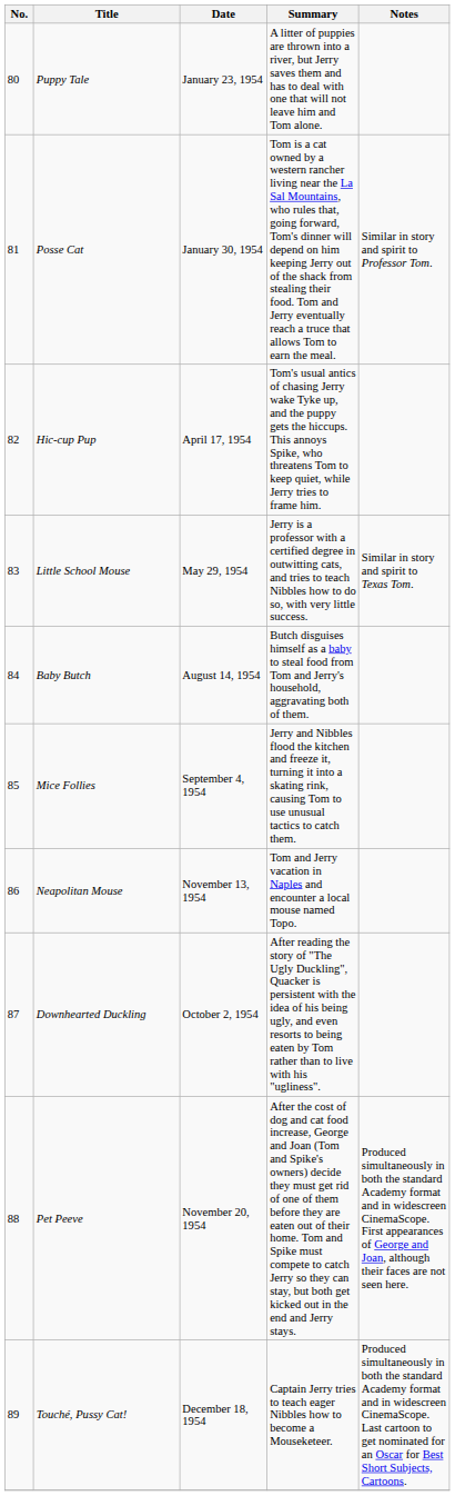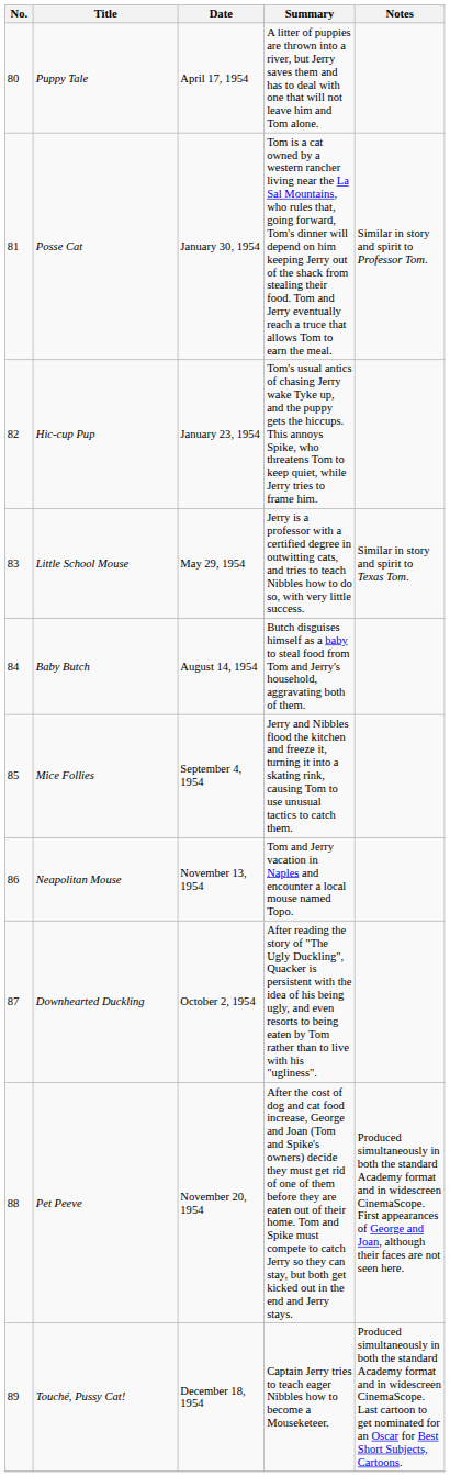 <table class="wikitable">
 <tr>
 <th style="width:2em">No.</th>
 <th style="width:12em">Title</th>
 <th style="width:7em">Date</th>
 <th>Summary</th>
 <th>Notes</th>
 </tr>
 <tr>
 <td>80</td>
 <td><em>Puppy Tale</em></td>
-<td>January 23, 1954</td>
+<td>April 17, 1954</td>
 <td>A litter of puppies are thrown into a river, but Jerry saves them and has to deal with one that will not leave him and Tom alone.</td>
 <td></td>
 </tr>
 <tr>
 <td>81</td>
 <td><em>Posse Cat</em></td>
 <td>January 30, 1954</td>
 <td>Tom is a cat owned by a western rancher living near the <a href='#'>La Sal Mountains</a>, who rules that, going forward, Tom's dinner will depend on him keeping Jerry out of the shack from stealing their food. Tom and Jerry eventually reach a truce that allows Tom to earn the meal.</td>
 <td>Similar in story and spirit to <em>Professor Tom</em>.</td>
 </tr>
 <tr>
 <td>82</td>
 <td><em>Hic-cup Pup</em></td>
-<td>April 17, 1954</td>
+<td>January 23, 1954</td>
 <td>Tom's usual antics of chasing Jerry wake Tyke up, and the puppy gets the hiccups. This annoys Spike, who threatens Tom to keep quiet, while Jerry tries to frame him.</td>
 <td></td>
 </tr>
 <tr>
 <td>83</td>
 <td><em>Little School Mouse</em></td>
 <td>May 29, 1954</td>
 <td>Jerry is a professor with a certified degree in outwitting cats, and tries to teach Nibbles how to do so, with very little success.</td>
 <td>Similar in story and spirit to <em>Texas Tom</em>.</td>
 </tr>
 <tr>
 <td>84</td>
 <td><em>Baby Butch</em></td>
 <td>August 14, 1954</td>
 <td>Butch disguises himself as a <a href='#'>baby</a> to steal food from Tom and Jerry's household, aggravating both of them.</td>
 <td></td>
 </tr>
 <tr>
 <td>85</td>
 <td><em>Mice Follies</em></td>
 <td>September 4, 1954</td>
 <td>Jerry and Nibbles flood the kitchen and freeze it, turning it into a skating rink, causing Tom to use unusual tactics to catch them.</td>
 <td></td>
 </tr>
 <tr>
 <td>86</td>
 <td><em>Neapolitan Mouse</em></td>
 <td>November 13, 1954</td>
 <td>Tom and Jerry vacation in <a href='#'>Naples</a> and encounter a local mouse named Topo.</td>
 <td></td>
 </tr>
 <tr>
 <td>87</td>
 <td><em>Downhearted Duckling</em></td>
 <td>October 2, 1954</td>
 <td>After reading the story of "The Ugly Duckling", Quacker is persistent with the idea of his being ugly, and even resorts to being eaten by Tom rather than to live with his "ugliness".</td>
 <td></td>
 </tr>
 <tr>
 <td>88</td>
 <td><em>Pet Peeve</em></td>
 <td>November 20, 1954</td>
 <td>After the cost of dog and cat food increase, George and Joan (Tom and Spike's owners) decide they must get rid of one of them before they are eaten out of their home. Tom and Spike must compete to catch Jerry so they can stay, but both get kicked out in the end and Jerry stays.</td>
 <td>Produced simultaneously in both the standard Academy format and in widescreen CinemaScope. First appearances of <a href='#'>George and Joan</a>, although their faces are not seen here.</td>
 </tr>
 <tr>
 <td>89</td>
 <td><em>Touché, Pussy Cat!</em></td>
 <td>December 18, 1954</td>
 <td>Captain Jerry tries to teach eager Nibbles how to become a Mouseketeer.</td>
 <td>Produced simultaneously in both the standard Academy format and in widescreen CinemaScope. Last cartoon to get nominated for an <a href='#'>Oscar</a> for <a href='#'>Best Short Subjects, Cartoons</a>.</td>
 </tr>
 <tr>
 </tr>
 </table>
